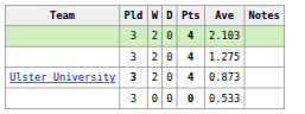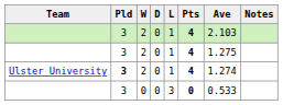 <table style=border-collapse:collapse border=1 cellspacing=0 cellpadding=5>
 <tr align=center bgcolor=#efefef>
 <th>Team</th>
 <th>Pld</th>
 <th>W</th>
 <th>D</th>
+<th>L</th>
 <th>Pts</th>
 <th>Ave</th>
 <th>Notes</th>
 </tr>
 <tr align=center style="background:#D0F0C0;">
 <td style="text-align:left;"> </td>
 <td>3</td>
 <td>2</td>
 <td>0</td>
+<td>1</td>
 <td><strong>4</strong></td>
 <td>2.103</td>
 <td></td>
 </tr>
 <tr align=center style="background:#FFFFFF;">
 <td style="text-align:left;"> </td>
 <td>3</td>
 <td>2</td>
 <td>0</td>
+<td>1</td>
 <td><strong>4</strong></td>
 <td>1.275</td>
 <td></td>
 </tr>
 <tr align=center style="background:#FFFFFF;">
 <td style="text-align:left;"> <a href='#'>Ulster University</a></td>
 <td><strong>3</strong></td>
 <td>2</td>
 <td>0</td>
+<td>1</td>
 <td><strong>4</strong></td>
-<td>0.873</td>
+<td>1.274</td>
 <td></td>
 </tr>
 <tr align=center style="background:#FFFFFF;">
 <td style="text-align:left;"> </td>
 <td>3</td>
 <td>0</td>
 <td>0</td>
+<td>3</td>
 <td><strong>0</strong></td>
 <td>0.533</td>
 <td></td>
 </tr>
 </table>
